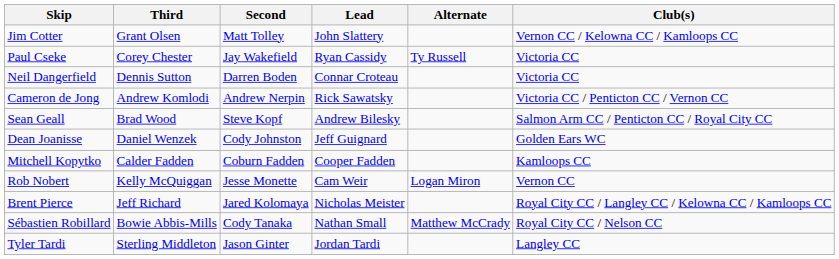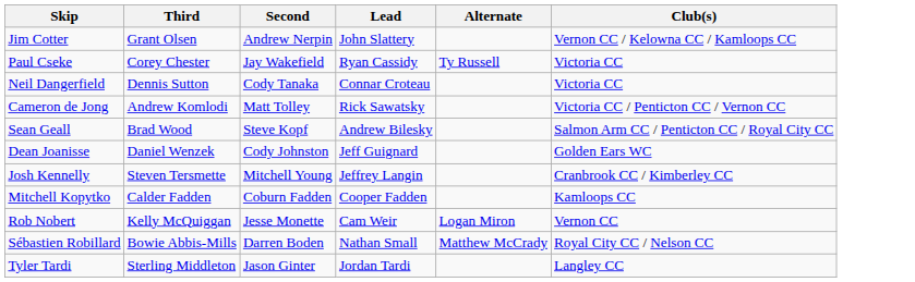 <table class="wikitable">
 <tr>
 <th scope="col">Skip</th>
 <th scope="col">Third</th>
 <th scope="col">Second</th>
 <th scope="col">Lead</th>
 <th scope="col">Alternate</th>
 <th scope="col">Club(s)</th>
 </tr>
 <tr>
 <td><a href='#'>Jim Cotter</a></td>
 <td><a href='#'>Grant Olsen</a></td>
-<td><a href='#'>Matt Tolley</a></td>
+<td><a href='#'>Andrew Nerpin</a></td>
 <td><a href='#'>John Slattery</a></td>
 <td></td>
 <td><a href='#'>Vernon CC</a> / <a href='#'>Kelowna CC</a> / <a href='#'>Kamloops CC</a></td>
 </tr>
 <tr>
 <td><a href='#'>Paul Cseke</a></td>
 <td><a href='#'>Corey Chester</a></td>
 <td><a href='#'>Jay Wakefield</a></td>
 <td><a href='#'>Ryan Cassidy</a></td>
 <td><a href='#'>Ty Russell</a></td>
 <td><a href='#'>Victoria CC</a></td>
 </tr>
 <tr>
 <td><a href='#'>Neil Dangerfield</a></td>
 <td><a href='#'>Dennis Sutton</a></td>
-<td><a href='#'>Darren Boden</a></td>
+<td><a href='#'>Cody Tanaka</a></td>
 <td><a href='#'>Connar Croteau</a></td>
 <td></td>
 <td><a href='#'>Victoria CC</a></td>
 </tr>
 <tr>
 <td><a href='#'>Cameron de Jong</a></td>
 <td><a href='#'>Andrew Komlodi</a></td>
-<td><a href='#'>Andrew Nerpin</a></td>
+<td><a href='#'>Matt Tolley</a></td>
 <td><a href='#'>Rick Sawatsky</a></td>
 <td></td>
 <td><a href='#'>Victoria CC</a> / <a href='#'>Penticton CC</a> / <a href='#'>Vernon CC</a></td>
 </tr>
 <tr>
 <td><a href='#'>Sean Geall</a></td>
 <td><a href='#'>Brad Wood</a></td>
 <td><a href='#'>Steve Kopf</a></td>
 <td><a href='#'>Andrew Bilesky</a></td>
 <td></td>
 <td><a href='#'>Salmon Arm CC</a> / <a href='#'>Penticton CC</a> / <a href='#'>Royal City CC</a></td>
 </tr>
 <tr>
 <td><a href='#'>Dean Joanisse</a></td>
 <td><a href='#'>Daniel Wenzek</a></td>
 <td><a href='#'>Cody Johnston</a></td>
 <td><a href='#'>Jeff Guignard</a></td>
 <td></td>
 <td><a href='#'>Golden Ears WC</a></td>
 </tr>
 <tr>
+<td><a href='#'>Josh Kennelly</a></td>
+<td><a href='#'>Steven Tersmette</a></td>
+<td><a href='#'>Mitchell Young</a></td>
+<td><a href='#'>Jeffrey Langin</a></td>
+<td></td>
+<td><a href='#'>Cranbrook CC</a> / <a href='#'>Kimberley CC</a></td>
+</tr>
+<tr>
 <td><a href='#'>Mitchell Kopytko</a></td>
 <td><a href='#'>Calder Fadden</a></td>
 <td><a href='#'>Coburn Fadden</a></td>
 <td><a href='#'>Cooper Fadden</a></td>
 <td></td>
 <td><a href='#'>Kamloops CC</a></td>
 </tr>
 <tr>
 <td><a href='#'>Rob Nobert</a></td>
 <td><a href='#'>Kelly McQuiggan</a></td>
 <td><a href='#'>Jesse Monette</a></td>
 <td><a href='#'>Cam Weir</a></td>
 <td><a href='#'>Logan Miron</a></td>
 <td><a href='#'>Vernon CC</a></td>
 </tr>
 <tr>
-<td><a href='#'>Brent Pierce</a></td>
-<td><a href='#'>Jeff Richard</a></td>
-<td><a href='#'>Jared Kolomaya</a></td>
-<td><a href='#'>Nicholas Meister</a></td>
-<td></td>
-<td><a href='#'>Royal City CC</a> / <a href='#'>Langley CC</a> / <a href='#'>Kelowna CC</a> / <a href='#'>Kamloops CC</a></td>
-</tr>
-<tr>
 <td><a href='#'>Sébastien Robillard</a></td>
 <td><a href='#'>Bowie Abbis-Mills</a></td>
-<td><a href='#'>Cody Tanaka</a></td>
+<td><a href='#'>Darren Boden</a></td>
 <td><a href='#'>Nathan Small</a></td>
 <td><a href='#'>Matthew McCrady</a></td>
 <td><a href='#'>Royal City CC</a> / <a href='#'>Nelson CC</a></td>
 </tr>
 <tr>
 <td><a href='#'>Tyler Tardi</a></td>
 <td><a href='#'>Sterling Middleton</a></td>
 <td><a href='#'>Jason Ginter</a></td>
 <td><a href='#'>Jordan Tardi</a></td>
 <td></td>
 <td><a href='#'>Langley CC</a></td>
 </tr>
 </table>
